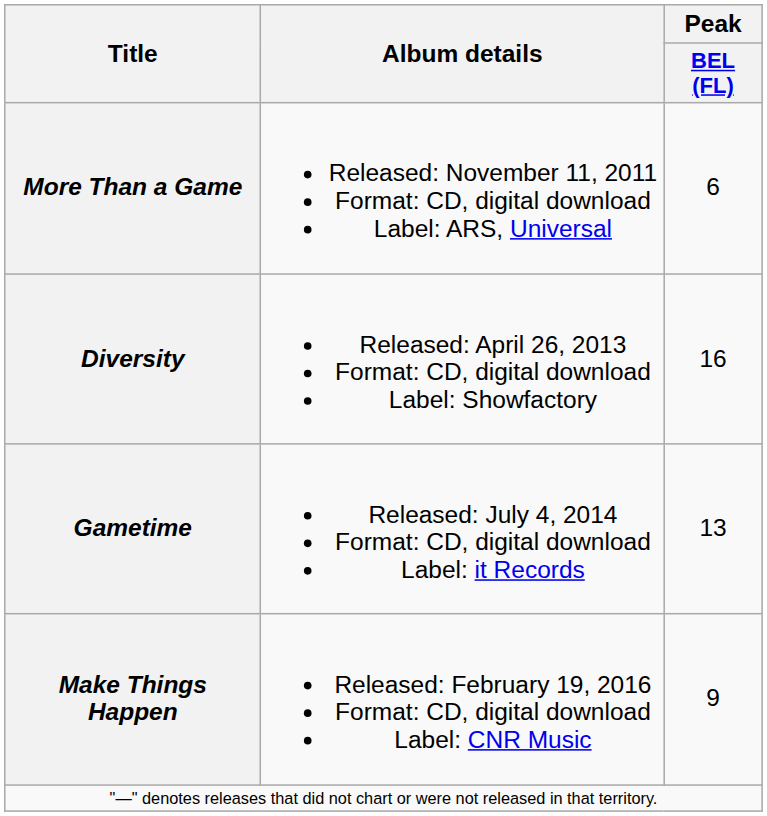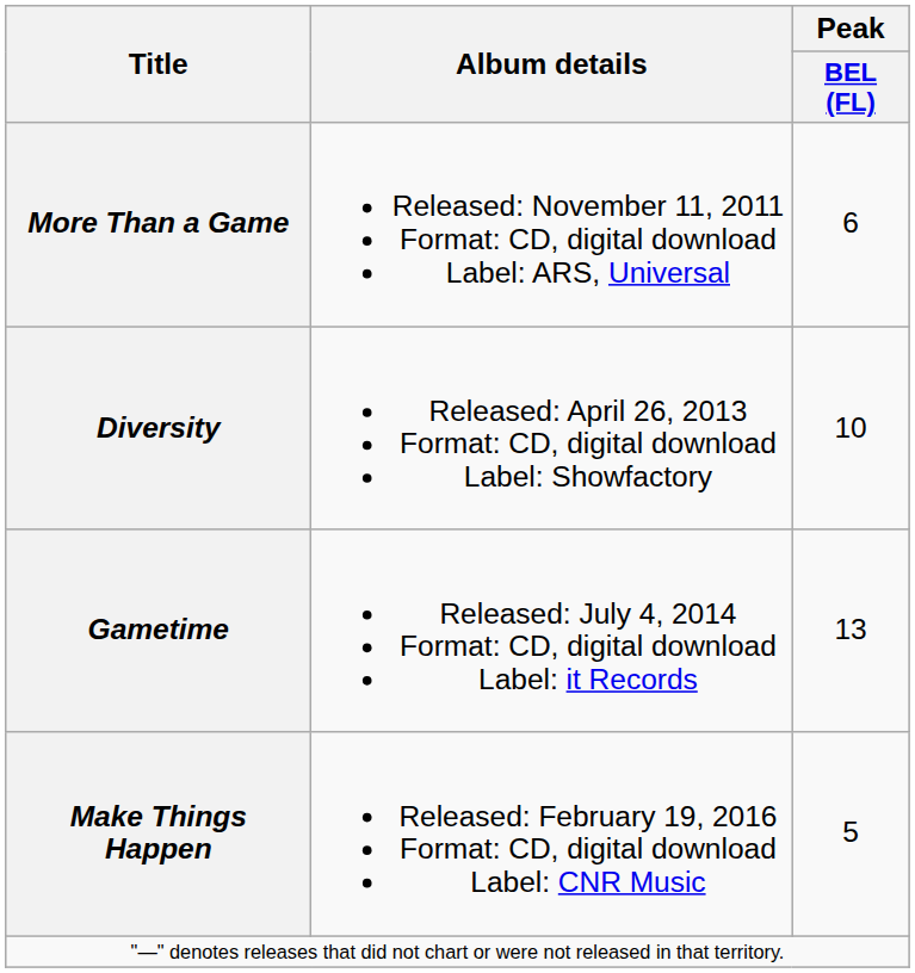 <table class="wikitable plainrowheaders" style="text-align:center;">
 <tr>
 <th scope="col" rowspan="2" style="width:10em;">Title</th>
 <th scope="col" rowspan="2" style="width:16em;">Album details</th>
 <th scope="col">Peak</th>
 </tr>
 <tr>
 <th scope="col" style="width:4em;font-size:90%;"><a href='#'>BEL<br>(FL)</a><br></th>
 </tr>
 <tr>
 <th scope="row"><em>More Than a Game</em></th>
 <td><br><ul><li>Released: November 11, 2011</li><li>Format: CD, digital download</li><li>Label: ARS, <a href='#'>Universal</a></li></ul></td>
 <td>6</td>
 </tr>
 <tr>
 <th scope="row"><em>Diversity</em></th>
 <td><br><ul><li>Released: April 26, 2013</li><li>Format: CD, digital download</li><li>Label: Showfactory</li></ul></td>
-<td>16</td>
+<td>10</td>
 </tr>
 <tr>
 <th scope="row"><em>Gametime</em></th>
 <td><br><ul><li>Released: July 4, 2014</li><li>Format: CD, digital download</li><li>Label: <a href='#'>it Records</a></li></ul></td>
 <td>13</td>
 </tr>
 <tr>
 <th scope="row"><em>Make Things Happen</em></th>
 <td><br><ul><li>Released: February 19, 2016</li><li>Format: CD, digital download</li><li>Label: <a href='#'>CNR Music</a></li></ul></td>
-<td>9</td>
+<td>5</td>
 </tr>
 <tr>
 <td colspan="15" style="text-align:center; font-size:8pt;">"—" denotes releases that did not chart or were not released in that territory.</td>
 </tr>
 </table>
